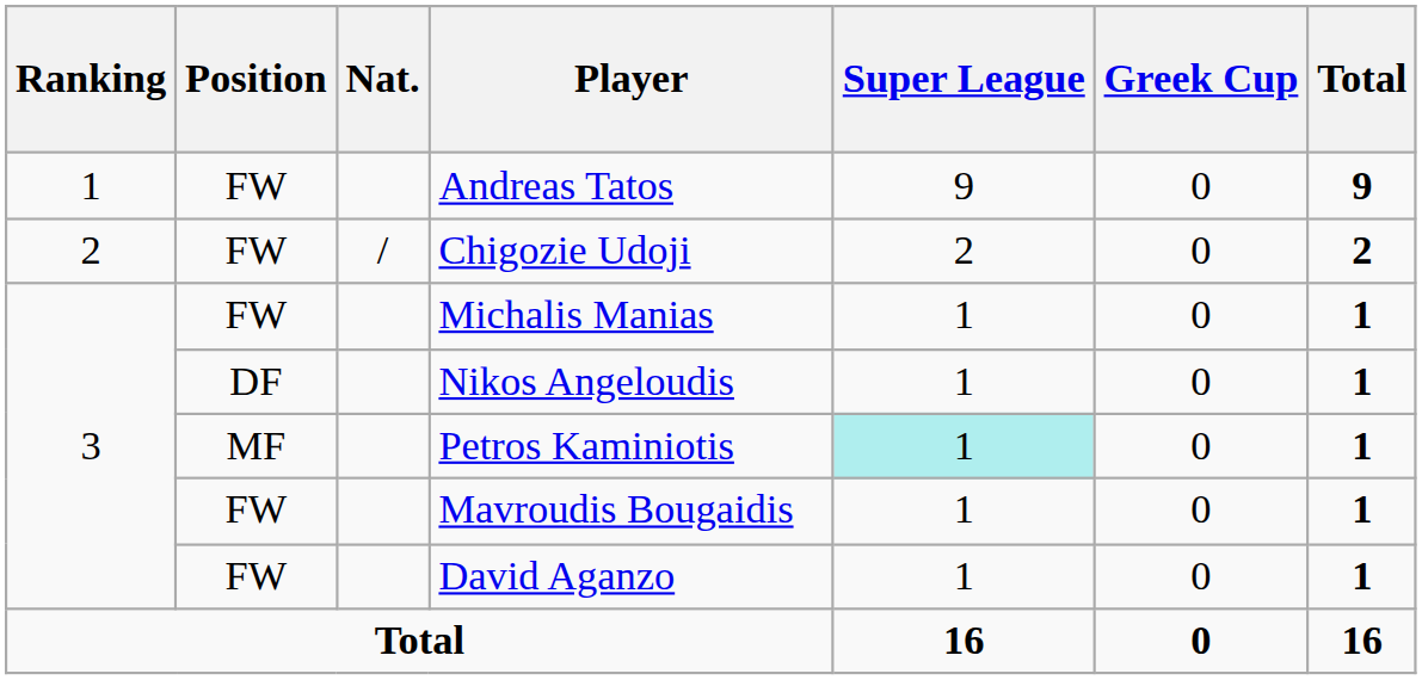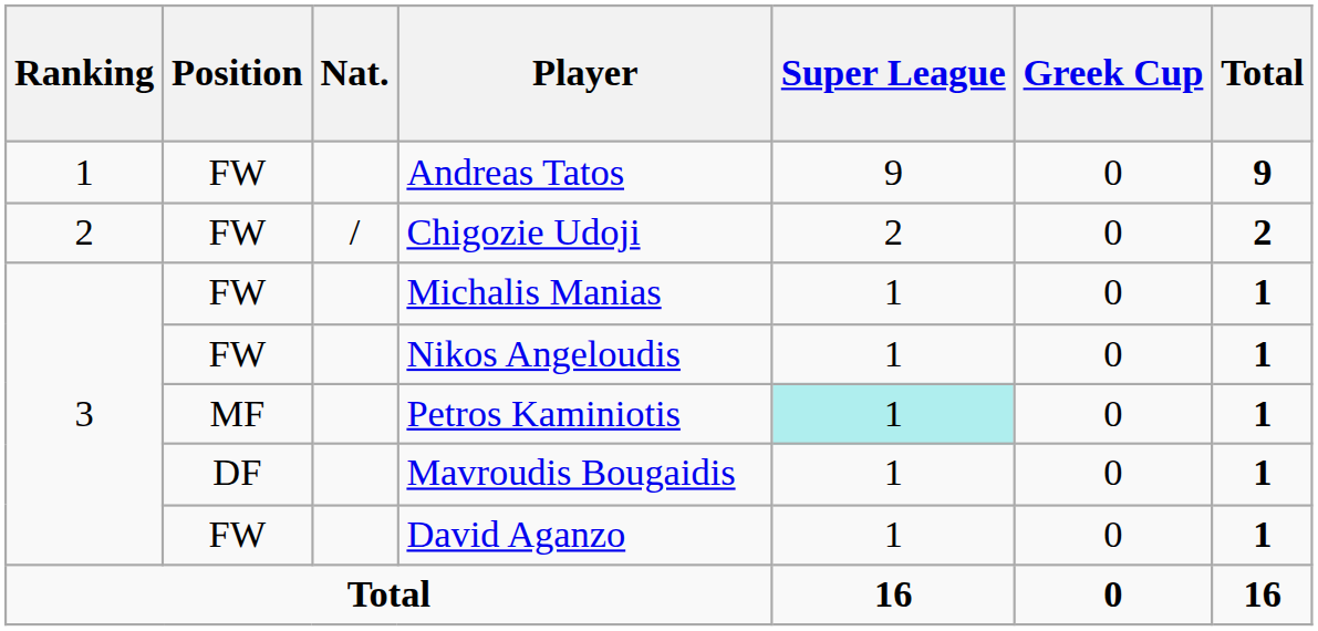 <table class="wikitable sortable" style="text-align:center">
 <tr>
 <th height=50>Ranking</th>
 <th height=50>Position</th>
 <th height=50>Nat.</th>
 <th width=150>Player</th>
 <th height=50><a href='#'>Super League</a></th>
 <th height=50><a href='#'>Greek Cup</a></th>
 <th height=50><strong>Total</strong></th>
 </tr>
 <tr>
 <td>1</td>
 <td>FW</td>
 <td></td>
 <td align="left"><a href='#'>Andreas Tatos</a></td>
 <td>9</td>
 <td>0</td>
 <td><strong>9</strong></td>
 </tr>
 <tr>
 <td>2</td>
 <td>FW</td>
 <td> / </td>
 <td align="left"><a href='#'>Chigozie Udoji</a></td>
 <td>2</td>
 <td>0</td>
 <td><strong>2</strong></td>
 </tr>
 <tr>
 <td rowspan=5>3</td>
 <td>FW</td>
 <td></td>
 <td align="left"><a href='#'>Michalis Manias</a></td>
 <td>1</td>
 <td>0</td>
 <td><strong>1</strong></td>
 </tr>
 <tr>
-<td>DF</td>
+<td>FW</td>
 <td></td>
 <td align="left"><a href='#'>Nikos Angeloudis</a></td>
 <td>1</td>
 <td>0</td>
 <td><strong>1</strong></td>
 </tr>
 <tr>
 <td>MF</td>
 <td></td>
 <td align="left"><a href='#'>Petros Kaminiotis</a></td>
 <td style="background: paleturquoise;">1</td>
 <td>0</td>
 <td><strong>1</strong></td>
 </tr>
 <tr>
-<td>FW</td>
+<td>DF</td>
 <td></td>
 <td align="left"><a href='#'>Mavroudis Bougaidis</a></td>
 <td>1</td>
 <td>0</td>
 <td><strong>1</strong></td>
 </tr>
 <tr>
 <td>FW</td>
 <td></td>
 <td align="left"><a href='#'>David Aganzo</a></td>
 <td>1</td>
 <td>0</td>
 <td><strong>1</strong></td>
 </tr>
 <tr class="sortbottom">
 <td colspan="4"><strong>Total</strong></td>
 <td><strong>16</strong></td>
 <td><strong>0</strong></td>
 <td><strong>16</strong></td>
 </tr>
 </table>
